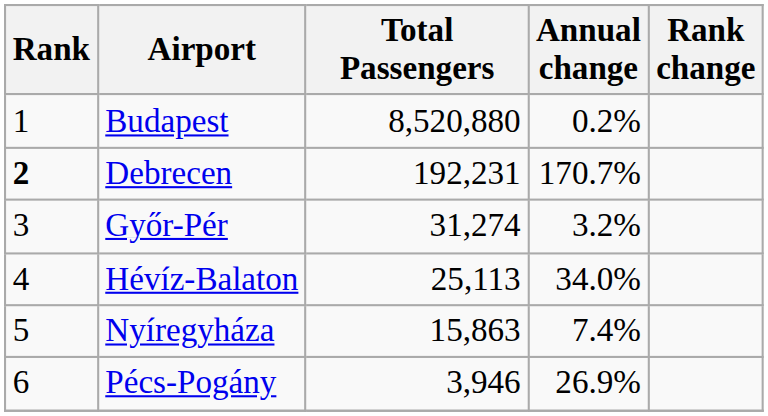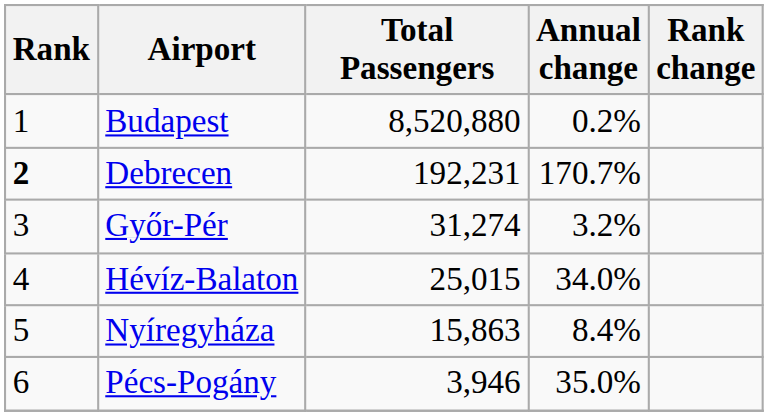 <table class="wikitable">
 <tr>
 <th>Rank</th>
 <th>Airport</th>
 <th style="width:100px">Total<br>Passengers</th>
 <th>Annual<br>change</th>
 <th>Rank<br>change</th>
 </tr>
 <tr>
 <td>1</td>
 <td><a href='#'>Budapest</a></td>
 <td align="right">8,520,880</td>
 <td align="right">0.2%</td>
 <td align="center"></td>
 </tr>
 <tr>
 <td><strong>2</strong></td>
 <td><a href='#'>Debrecen</a></td>
 <td align="right">192,231</td>
 <td align="right">170.7%</td>
 <td align="center"></td>
 </tr>
 <tr>
 <td>3</td>
 <td><a href='#'>Győr-Pér</a></td>
 <td align="right">31,274</td>
 <td align="right">3.2%</td>
 <td align="center"></td>
 </tr>
 <tr>
 <td>4</td>
 <td><a href='#'>Hévíz-Balaton</a></td>
-<td align="right">25,113</td>
+<td align="right">25,015</td>
 <td align="right">34.0%</td>
 <td align="center"></td>
 </tr>
 <tr>
 <td>5</td>
 <td><a href='#'>Nyíregyháza</a></td>
 <td align="right">15,863</td>
-<td align="right">7.4%</td>
+<td align="right">8.4%</td>
 <td align="center"></td>
 </tr>
 <tr>
 <td>6</td>
 <td><a href='#'>Pécs-Pogány</a></td>
 <td align="right">3,946</td>
-<td align="right">26.9%</td>
+<td align="right">35.0%</td>
 <td align="center"></td>
 </tr>
 <tr>
 </tr>
 </table>
